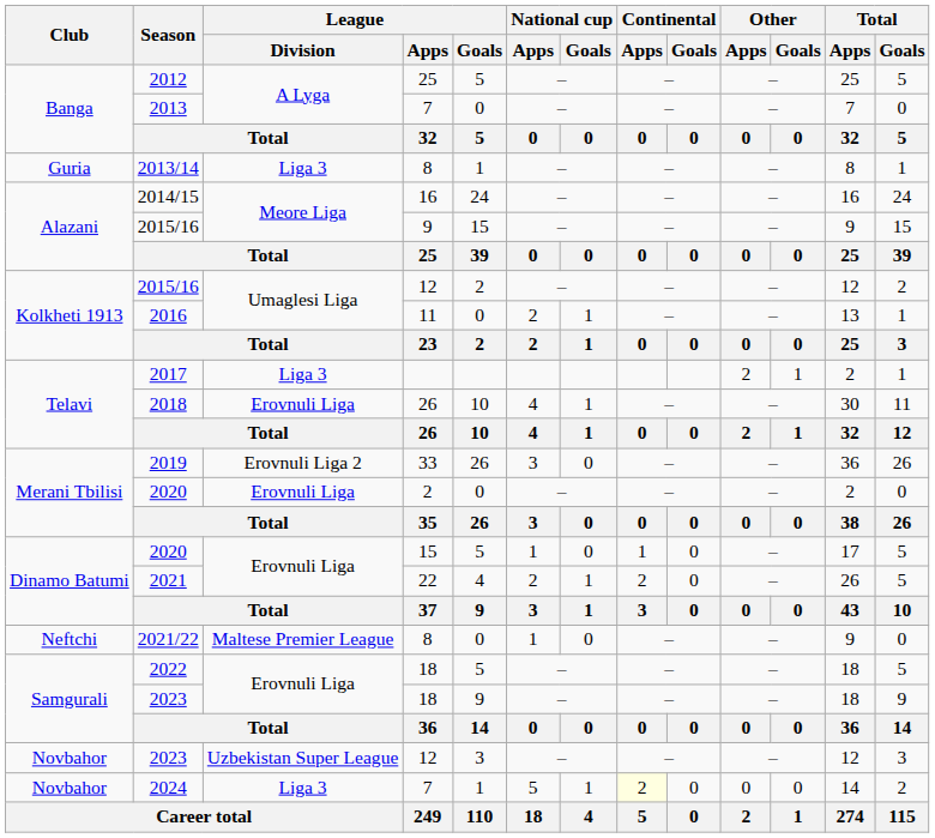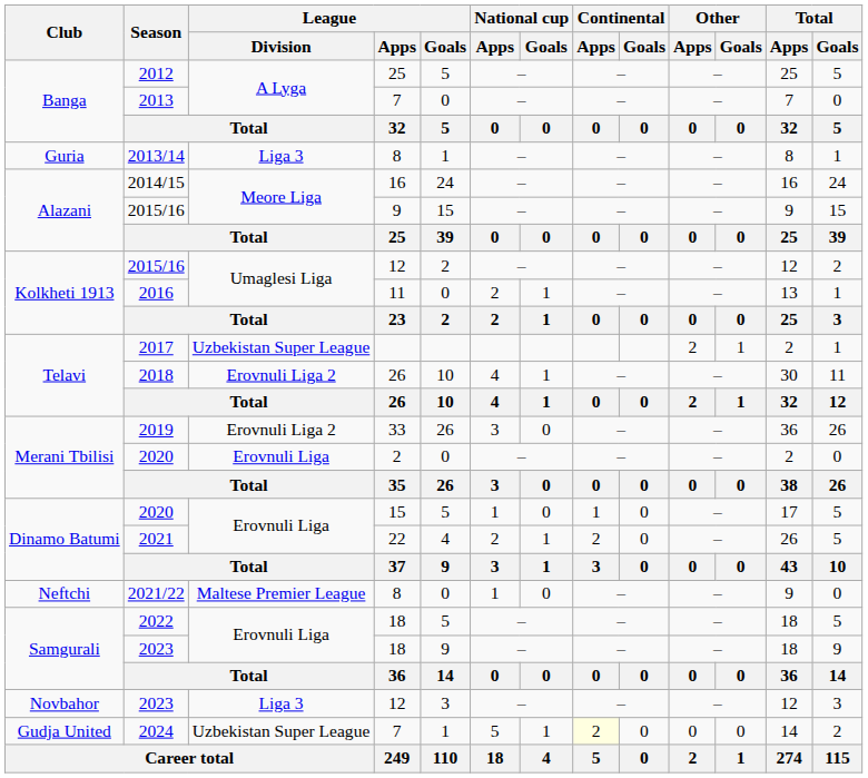 <table class="wikitable" style="text-align:center">
 <tr>
 <th rowspan="2">Club</th>
 <th rowspan="2">Season</th>
 <th colspan="3">League</th>
 <th colspan="2">National cup</th>
 <th colspan="2">Continental</th>
 <th colspan="2">Other</th>
 <th colspan="2">Total</th>
 </tr>
 <tr>
 <th>Division</th>
 <th>Apps</th>
 <th>Goals</th>
 <th>Apps</th>
 <th>Goals</th>
 <th>Apps</th>
 <th>Goals</th>
 <th>Apps</th>
 <th>Goals</th>
 <th>Apps</th>
 <th>Goals</th>
 </tr>
 <tr>
 <td rowspan="3"><a href='#'>Banga</a></td>
 <td><a href='#'>2012</a></td>
 <td rowspan="2"><a href='#'>A Lyga</a></td>
 <td>25</td>
 <td>5</td>
 <td colspan="2">–</td>
 <td colspan="2">–</td>
 <td colspan="2">–</td>
 <td>25</td>
 <td>5</td>
 </tr>
 <tr>
 <td><a href='#'>2013</a></td>
 <td>7</td>
 <td>0</td>
 <td colspan="2">–</td>
 <td colspan="2">–</td>
 <td colspan="2">–</td>
 <td>7</td>
 <td>0</td>
 </tr>
 <tr>
 <th colspan="2">Total</th>
 <th>32</th>
 <th>5</th>
 <th>0</th>
 <th>0</th>
 <th>0</th>
 <th>0</th>
 <th>0</th>
 <th>0</th>
 <th>32</th>
 <th>5</th>
 </tr>
 <tr>
 <td><a href='#'>Guria</a></td>
 <td><a href='#'>2013/14</a></td>
 <td><a href='#'>Liga 3</a></td>
 <td>8</td>
 <td>1</td>
 <td colspan="2">–</td>
 <td colspan="2">–</td>
 <td colspan="2">–</td>
 <td>8</td>
 <td>1</td>
 </tr>
 <tr>
 <td rowspan="3"><a href='#'>Alazani</a></td>
 <td>2014/15</td>
 <td rowspan="2"><a href='#'>Meore Liga</a></td>
 <td>16</td>
 <td>24</td>
 <td colspan="2">–</td>
 <td colspan="2">–</td>
 <td colspan="2">–</td>
 <td>16</td>
 <td>24</td>
 </tr>
 <tr>
 <td>2015/16</td>
 <td>9</td>
 <td>15</td>
 <td colspan="2">–</td>
 <td colspan="2">–</td>
 <td colspan="2">–</td>
 <td>9</td>
 <td>15</td>
 </tr>
 <tr>
 <th colspan="2">Total</th>
 <th>25</th>
 <th>39</th>
 <th>0</th>
 <th>0</th>
 <th>0</th>
 <th>0</th>
 <th>0</th>
 <th>0</th>
 <th>25</th>
 <th>39</th>
 </tr>
 <tr>
 <td rowspan="3"><a href='#'>Kolkheti 1913</a></td>
 <td><a href='#'>2015/16</a></td>
 <td rowspan="2">Umaglesi Liga</td>
 <td>12</td>
 <td>2</td>
 <td colspan="2">–</td>
 <td colspan="2">–</td>
 <td colspan="2">–</td>
 <td>12</td>
 <td>2</td>
 </tr>
 <tr>
 <td><a href='#'>2016</a></td>
 <td>11</td>
 <td>0</td>
 <td>2</td>
 <td>1</td>
 <td colspan="2">–</td>
 <td colspan="2">–</td>
 <td>13</td>
 <td>1</td>
 </tr>
 <tr>
 <th colspan="2">Total</th>
 <th>23</th>
 <th>2</th>
 <th>2</th>
 <th>1</th>
 <th>0</th>
 <th>0</th>
 <th>0</th>
 <th>0</th>
 <th>25</th>
 <th>3</th>
 </tr>
 <tr>
 <td rowspan="3"><a href='#'>Telavi</a></td>
 <td><a href='#'>2017</a></td>
-<td><a href='#'>Liga 3</a></td>
+<td><a href='#'>Uzbekistan Super League</a></td>
 <td></td>
 <td></td>
 <td></td>
 <td></td>
 <td></td>
 <td></td>
 <td>2</td>
 <td>1</td>
 <td>2</td>
 <td>1</td>
 </tr>
 <tr>
 <td><a href='#'>2018</a></td>
-<td><a href='#'>Erovnuli Liga</a></td>
+<td><a href='#'>Erovnuli Liga 2</a></td>
 <td>26</td>
 <td>10</td>
 <td>4</td>
 <td>1</td>
 <td colspan="2">–</td>
 <td colspan="2">–</td>
 <td>30</td>
 <td>11</td>
 </tr>
 <tr>
 <th colspan="2">Total</th>
 <th>26</th>
 <th>10</th>
 <th>4</th>
 <th>1</th>
 <th>0</th>
 <th>0</th>
 <th>2</th>
 <th>1</th>
 <th>32</th>
 <th>12</th>
 </tr>
 <tr>
 <td rowspan="3"><a href='#'>Merani Tbilisi</a></td>
 <td><a href='#'>2019</a></td>
 <td>Erovnuli Liga 2</td>
 <td>33</td>
 <td>26</td>
 <td>3</td>
 <td>0</td>
 <td colspan="2">–</td>
 <td colspan="2">–</td>
 <td>36</td>
 <td>26</td>
 </tr>
 <tr>
 <td><a href='#'>2020</a></td>
 <td><a href='#'>Erovnuli Liga</a></td>
 <td>2</td>
 <td>0</td>
 <td colspan="2">–</td>
 <td colspan="2">–</td>
 <td colspan="2">–</td>
 <td>2</td>
 <td>0</td>
 </tr>
 <tr>
 <th colspan="2">Total</th>
 <th>35</th>
 <th>26</th>
 <th>3</th>
 <th>0</th>
 <th>0</th>
 <th>0</th>
 <th>0</th>
 <th>0</th>
 <th>38</th>
 <th>26</th>
 </tr>
 <tr>
 <td rowspan="3"><a href='#'>Dinamo Batumi</a></td>
 <td><a href='#'>2020</a></td>
 <td rowspan="2">Erovnuli Liga</td>
 <td>15</td>
 <td>5</td>
 <td>1</td>
 <td>0</td>
 <td>1</td>
 <td>0</td>
 <td colspan="2">–</td>
 <td>17</td>
 <td>5</td>
 </tr>
 <tr>
 <td><a href='#'>2021</a></td>
 <td>22</td>
 <td>4</td>
 <td>2</td>
 <td>1</td>
 <td>2</td>
 <td>0</td>
 <td colspan="2">–</td>
 <td>26</td>
 <td>5</td>
 </tr>
 <tr>
 <th colspan="2">Total</th>
 <th>37</th>
 <th>9</th>
 <th>3</th>
 <th>1</th>
 <th>3</th>
 <th>0</th>
 <th>0</th>
 <th>0</th>
 <th>43</th>
 <th>10</th>
 </tr>
 <tr>
 <td><a href='#'>Neftchi</a></td>
 <td><a href='#'>2021/22</a></td>
 <td><a href='#'>Maltese Premier League</a></td>
 <td>8</td>
 <td>0</td>
 <td>1</td>
 <td>0</td>
 <td colspan="2">–</td>
 <td colspan="2">–</td>
 <td>9</td>
 <td>0</td>
 </tr>
 <tr>
 <td rowspan="3"><a href='#'>Samgurali</a></td>
 <td><a href='#'>2022</a></td>
 <td rowspan="2">Erovnuli Liga</td>
 <td>18</td>
 <td>5</td>
 <td colspan="2">–</td>
 <td colspan="2">–</td>
 <td colspan="2">–</td>
 <td>18</td>
 <td>5</td>
 </tr>
 <tr>
 <td><a href='#'>2023</a></td>
 <td>18</td>
 <td>9</td>
 <td colspan="2">–</td>
 <td colspan="2">–</td>
 <td colspan="2">–</td>
 <td>18</td>
 <td>9</td>
 </tr>
 <tr>
 <th colspan="2">Total</th>
 <th>36</th>
 <th>14</th>
 <th>0</th>
 <th>0</th>
 <th>0</th>
 <th>0</th>
 <th>0</th>
 <th>0</th>
 <th>36</th>
 <th>14</th>
 </tr>
 <tr>
 <td><a href='#'>Novbahor</a></td>
 <td><a href='#'>2023</a></td>
-<td><a href='#'>Uzbekistan Super League</a></td>
+<td><a href='#'>Liga 3</a></td>
 <td>12</td>
 <td>3</td>
 <td colspan="2">–</td>
 <td colspan="2">–</td>
 <td colspan="2">–</td>
 <td>12</td>
 <td>3</td>
 </tr>
 <tr>
-<td><a href='#'>Novbahor</a></td>
+<td><a href='#'>Gudja United</a></td>
 <td><a href='#'>2024</a></td>
-<td><a href='#'>Liga 3</a></td>
+<td>Uzbekistan Super League</td>
 <td>7</td>
 <td>1</td>
 <td>5</td>
 <td>1</td>
 <td style="background: lightyellow;">2</td>
 <td>0</td>
 <td>0</td>
 <td>0</td>
 <td>14</td>
 <td>2</td>
 </tr>
 <tr>
 <th colspan="3">Career total</th>
 <th>249</th>
 <th>110</th>
 <th>18</th>
 <th>4</th>
 <th>5</th>
 <th>0</th>
 <th>2</th>
 <th>1</th>
 <th>274</th>
 <th>115</th>
 </tr>
 </table>
